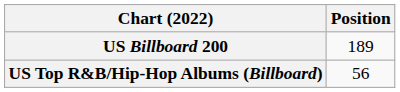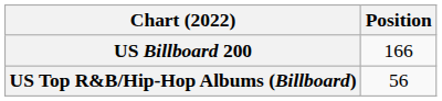 <table class="wikitable sortable plainrowheaders" style="text-align:center">
 <tr>
 <th scope="col">Chart (2022)</th>
 <th scope="col">Position</th>
 </tr>
 <tr>
 <th scope="row">US <em>Billboard</em> 200</th>
-<td>189</td>
+<td>166</td>
 </tr>
 <tr>
 <th scope="row">US Top R&B/Hip-Hop Albums (<em>Billboard</em>)</th>
 <td>56</td>
 </tr>
 </table>
